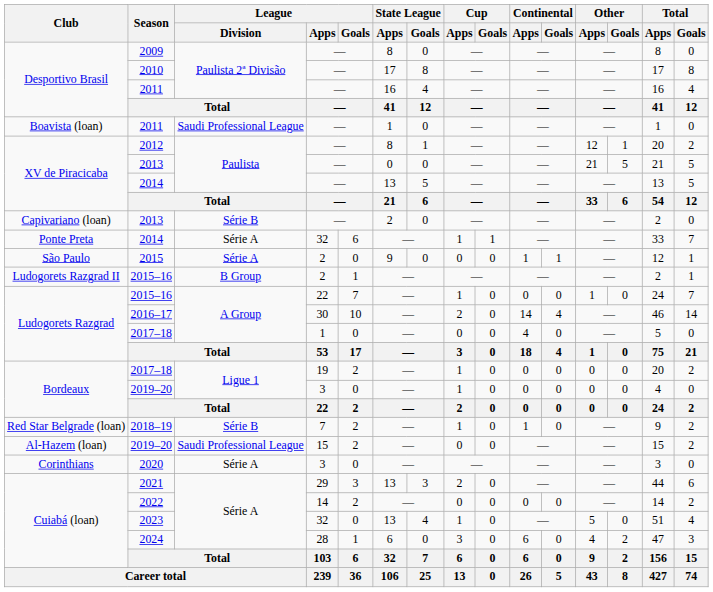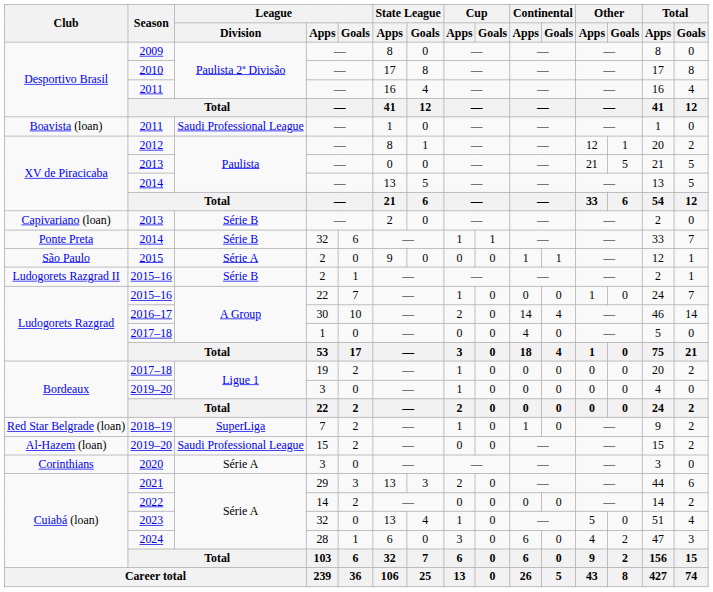 <table class="wikitable" style="text-align: center">
 <tr>
 <th rowspan="2">Club</th>
 <th rowspan="2">Season</th>
 <th colspan="3">League</th>
 <th colspan="2">State League</th>
 <th colspan="2">Cup</th>
 <th colspan="2">Continental</th>
 <th colspan="2">Other</th>
 <th colspan="2">Total</th>
 </tr>
 <tr>
 <th>Division</th>
 <th>Apps</th>
 <th>Goals</th>
 <th>Apps</th>
 <th>Goals</th>
 <th>Apps</th>
 <th>Goals</th>
 <th>Apps</th>
 <th>Goals</th>
 <th>Apps</th>
 <th>Goals</th>
 <th>Apps</th>
 <th>Goals</th>
 </tr>
 <tr>
 <td rowspan="4"><a href='#'>Desportivo Brasil</a></td>
 <td><a href='#'>2009</a></td>
 <td rowspan="3"><a href='#'>Paulista 2ª Divisão</a></td>
 <td colspan="2">—</td>
 <td>8</td>
 <td>0</td>
 <td colspan="2">—</td>
 <td colspan="2">—</td>
 <td colspan="2">—</td>
 <td>8</td>
 <td>0</td>
 </tr>
 <tr>
 <td><a href='#'>2010</a></td>
 <td colspan="2">—</td>
 <td>17</td>
 <td>8</td>
 <td colspan="2">—</td>
 <td colspan="2">—</td>
 <td colspan="2">—</td>
 <td>17</td>
 <td>8</td>
 </tr>
 <tr>
 <td><a href='#'>2011</a></td>
 <td colspan="2">—</td>
 <td>16</td>
 <td>4</td>
 <td colspan="2">—</td>
 <td colspan="2">—</td>
 <td colspan="2">—</td>
 <td>16</td>
 <td>4</td>
 </tr>
 <tr>
 <th colspan="2">Total</th>
 <th colspan="2">—</th>
 <th>41</th>
 <th>12</th>
 <th colspan="2">—</th>
 <th colspan="2">—</th>
 <th colspan="2">—</th>
 <th>41</th>
 <th>12</th>
 </tr>
 <tr>
 <td><a href='#'>Boavista</a> (loan)</td>
 <td><a href='#'>2011</a></td>
 <td><a href='#'>Saudi Professional League</a></td>
 <td colspan="2">—</td>
 <td>1</td>
 <td>0</td>
 <td colspan="2">—</td>
 <td colspan="2">—</td>
 <td colspan="2">—</td>
 <td>1</td>
 <td>0</td>
 </tr>
 <tr>
 <td rowspan="4"><a href='#'>XV de Piracicaba</a></td>
 <td><a href='#'>2012</a></td>
 <td rowspan="3"><a href='#'>Paulista</a></td>
 <td colspan="2">—</td>
 <td>8</td>
 <td>1</td>
 <td colspan="2">—</td>
 <td colspan="2">—</td>
 <td>12</td>
 <td>1</td>
 <td>20</td>
 <td>2</td>
 </tr>
 <tr>
 <td><a href='#'>2013</a></td>
 <td colspan="2">—</td>
 <td>0</td>
 <td>0</td>
 <td colspan="2">—</td>
 <td colspan="2">—</td>
 <td>21</td>
 <td>5</td>
 <td>21</td>
 <td>5</td>
 </tr>
 <tr>
 <td><a href='#'>2014</a></td>
 <td colspan="2">—</td>
 <td>13</td>
 <td>5</td>
 <td colspan="2">—</td>
 <td colspan="2">—</td>
 <td colspan="2">—</td>
 <td>13</td>
 <td>5</td>
 </tr>
 <tr>
 <th colspan="2">Total</th>
 <th colspan="2">—</th>
 <th>21</th>
 <th>6</th>
 <th colspan="2">—</th>
 <th colspan="2">—</th>
 <th>33</th>
 <th>6</th>
 <th>54</th>
 <th>12</th>
 </tr>
 <tr>
 <td><a href='#'>Capivariano</a> (loan)</td>
 <td><a href='#'>2013</a></td>
 <td><a href='#'>Série B</a></td>
 <td colspan="2">—</td>
 <td>2</td>
 <td>0</td>
 <td colspan="2">—</td>
 <td colspan="2">—</td>
 <td colspan="2">—</td>
 <td>2</td>
 <td>0</td>
 </tr>
 <tr>
 <td><a href='#'>Ponte Preta</a></td>
 <td><a href='#'>2014</a></td>
-<td>Série A</td>
+<td><a href='#'>Série B</a></td>
 <td>32</td>
 <td>6</td>
 <td colspan="2">—</td>
 <td>1</td>
 <td>1</td>
 <td colspan="2">—</td>
 <td colspan="2">—</td>
 <td>33</td>
 <td>7</td>
 </tr>
 <tr>
 <td><a href='#'>São Paulo</a></td>
 <td><a href='#'>2015</a></td>
 <td><a href='#'>Série A</a></td>
 <td>2</td>
 <td>0</td>
 <td>9</td>
 <td>0</td>
 <td>0</td>
 <td>0</td>
 <td>1</td>
 <td>1</td>
 <td colspan="2">—</td>
 <td>12</td>
 <td>1</td>
 </tr>
 <tr>
 <td><a href='#'>Ludogorets Razgrad II</a></td>
 <td><a href='#'>2015–16</a></td>
-<td><a href='#'>B Group</a></td>
+<td><a href='#'>Série B</a></td>
 <td>2</td>
 <td>1</td>
 <td colspan="2">—</td>
 <td colspan="2">—</td>
 <td colspan="2">—</td>
 <td colspan="2">—</td>
 <td>2</td>
 <td>1</td>
 </tr>
 <tr>
 <td rowspan="4"><a href='#'>Ludogorets Razgrad</a></td>
 <td><a href='#'>2015–16</a></td>
 <td rowspan="3"><a href='#'>A Group</a></td>
 <td>22</td>
 <td>7</td>
 <td colspan="2">—</td>
 <td>1</td>
 <td>0</td>
 <td>0</td>
 <td>0</td>
 <td>1</td>
 <td>0</td>
 <td>24</td>
 <td>7</td>
 </tr>
 <tr>
 <td><a href='#'>2016–17</a></td>
 <td>30</td>
 <td>10</td>
 <td colspan="2">—</td>
 <td>2</td>
 <td>0</td>
 <td>14</td>
 <td>4</td>
 <td colspan="2">—</td>
 <td>46</td>
 <td>14</td>
 </tr>
 <tr>
 <td><a href='#'>2017–18</a></td>
 <td>1</td>
 <td>0</td>
 <td colspan="2">—</td>
 <td>0</td>
 <td>0</td>
 <td>4</td>
 <td>0</td>
 <td colspan="2">—</td>
 <td>5</td>
 <td>0</td>
 </tr>
 <tr>
 <th colspan="2">Total</th>
 <th>53</th>
 <th>17</th>
 <th colspan="2">—</th>
 <th>3</th>
 <th>0</th>
 <th>18</th>
 <th>4</th>
 <th>1</th>
 <th>0</th>
 <th>75</th>
 <th>21</th>
 </tr>
 <tr>
 <td rowspan="3"><a href='#'>Bordeaux</a></td>
 <td><a href='#'>2017–18</a></td>
 <td rowspan="2"><a href='#'>Ligue 1</a></td>
 <td>19</td>
 <td>2</td>
 <td colspan="2">—</td>
 <td>1</td>
 <td>0</td>
 <td>0</td>
 <td>0</td>
 <td>0</td>
 <td>0</td>
 <td>20</td>
 <td>2</td>
 </tr>
 <tr>
 <td><a href='#'>2019–20</a></td>
 <td>3</td>
 <td>0</td>
 <td colspan="2">—</td>
 <td>1</td>
 <td>0</td>
 <td>0</td>
 <td>0</td>
 <td>0</td>
 <td>0</td>
 <td>4</td>
 <td>0</td>
 </tr>
 <tr>
 <th colspan="2">Total</th>
 <th>22</th>
 <th>2</th>
 <th colspan="2">—</th>
 <th>2</th>
 <th>0</th>
 <th>0</th>
 <th>0</th>
 <th>0</th>
 <th>0</th>
 <th>24</th>
 <th>2</th>
 </tr>
 <tr>
 <td><a href='#'>Red Star Belgrade</a> (loan)</td>
 <td><a href='#'>2018–19</a></td>
-<td><a href='#'>Série B</a></td>
+<td><a href='#'>SuperLiga</a></td>
 <td>7</td>
 <td>2</td>
 <td colspan="2">—</td>
 <td>1</td>
 <td>0</td>
 <td>1</td>
 <td>0</td>
 <td colspan="2">—</td>
 <td>9</td>
 <td>2</td>
 </tr>
 <tr>
 <td><a href='#'>Al-Hazem</a> (loan)</td>
 <td><a href='#'>2019–20</a></td>
 <td><a href='#'>Saudi Professional League</a></td>
 <td>15</td>
 <td>2</td>
 <td colspan="2">—</td>
 <td>0</td>
 <td>0</td>
 <td colspan="2">—</td>
 <td colspan="2">—</td>
 <td>15</td>
 <td>2</td>
 </tr>
 <tr>
 <td><a href='#'>Corinthians</a></td>
 <td><a href='#'>2020</a></td>
 <td>Série A</td>
 <td>3</td>
 <td>0</td>
 <td colspan="2">—</td>
 <td colspan="2">—</td>
 <td colspan="2">—</td>
 <td colspan="2">—</td>
 <td>3</td>
 <td>0</td>
 </tr>
 <tr>
 <td rowspan="5"><a href='#'>Cuiabá</a> (loan)</td>
 <td><a href='#'>2021</a></td>
 <td rowspan="4">Série A</td>
 <td>29</td>
 <td>3</td>
 <td>13</td>
 <td>3</td>
 <td>2</td>
 <td>0</td>
 <td colspan="2">—</td>
 <td colspan="2">—</td>
 <td>44</td>
 <td>6</td>
 </tr>
 <tr>
 <td><a href='#'>2022</a></td>
 <td>14</td>
 <td>2</td>
 <td colspan="2">—</td>
 <td>0</td>
 <td>0</td>
 <td>0</td>
 <td>0</td>
 <td colspan="2">—</td>
 <td>14</td>
 <td>2</td>
 </tr>
 <tr>
 <td><a href='#'>2023</a></td>
 <td>32</td>
 <td>0</td>
 <td>13</td>
 <td>4</td>
 <td>1</td>
 <td>0</td>
 <td colspan="2">—</td>
 <td>5</td>
 <td>0</td>
 <td>51</td>
 <td>4</td>
 </tr>
 <tr>
 <td><a href='#'>2024</a></td>
 <td>28</td>
 <td>1</td>
 <td>6</td>
 <td>0</td>
 <td>3</td>
 <td>0</td>
 <td>6</td>
 <td>0</td>
 <td>4</td>
 <td>2</td>
 <td>47</td>
 <td>3</td>
 </tr>
 <tr>
 <th colspan="2">Total</th>
 <th>103</th>
 <th>6</th>
 <th>32</th>
 <th>7</th>
 <th>6</th>
 <th>0</th>
 <th>6</th>
 <th>0</th>
 <th>9</th>
 <th>2</th>
 <th>156</th>
 <th>15</th>
 </tr>
 <tr>
 <th colspan="3">Career total</th>
 <th>239</th>
 <th>36</th>
 <th>106</th>
 <th>25</th>
 <th>13</th>
 <th>0</th>
 <th>26</th>
 <th>5</th>
 <th>43</th>
 <th>8</th>
 <th>427</th>
 <th>74</th>
 </tr>
 </table>
